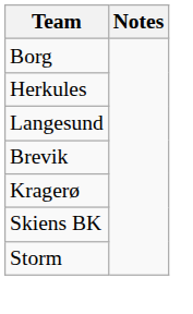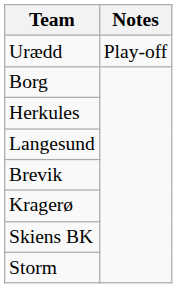 <table class="wikitable">
 <tr>
 <th>Team</th>
 <th>Notes</th>
+</tr>
+<tr>
+<td>Urædd</td>
+<td>Play-off</td>
 </tr>
 <tr>
 <td>Borg</td>
 </tr>
 <tr>
 <td>Herkules</td>
 </tr>
 <tr>
 <td>Langesund</td>
 </tr>
 <tr>
 <td>Brevik</td>
 </tr>
 <tr>
 <td>Kragerø</td>
 </tr>
 <tr>
 <td>Skiens BK</td>
 </tr>
 <tr>
 <td>Storm</td>
 </tr>
 </table>
